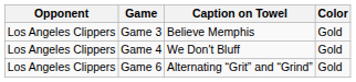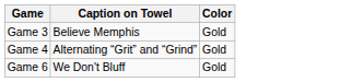 <table class="wikitable">
 <tr>
-<th>Opponent</th>
 <th>Game</th>
 <th>Caption on Towel</th>
 <th>Color</th>
 </tr>
 <tr>
-<td>Los Angeles Clippers</td>
 <td>Game 3</td>
 <td>Believe Memphis</td>
 <td>Gold</td>
 </tr>
 <tr>
-<td>Los Angeles Clippers</td>
 <td>Game 4</td>
+<td>Alternating “Grit” and “Grind”</td>
+<td>Gold</td>
+</tr>
+<tr>
+<td>Game 6</td>
 <td>We Don't Bluff</td>
 <td>Gold</td>
 </tr>
-<tr>
-<td>Los Angeles Clippers</td>
-<td>Game 6</td>
-<td>Alternating “Grit” and “Grind”</td>
-<td>Gold</td>
-</tr>
 </table>
